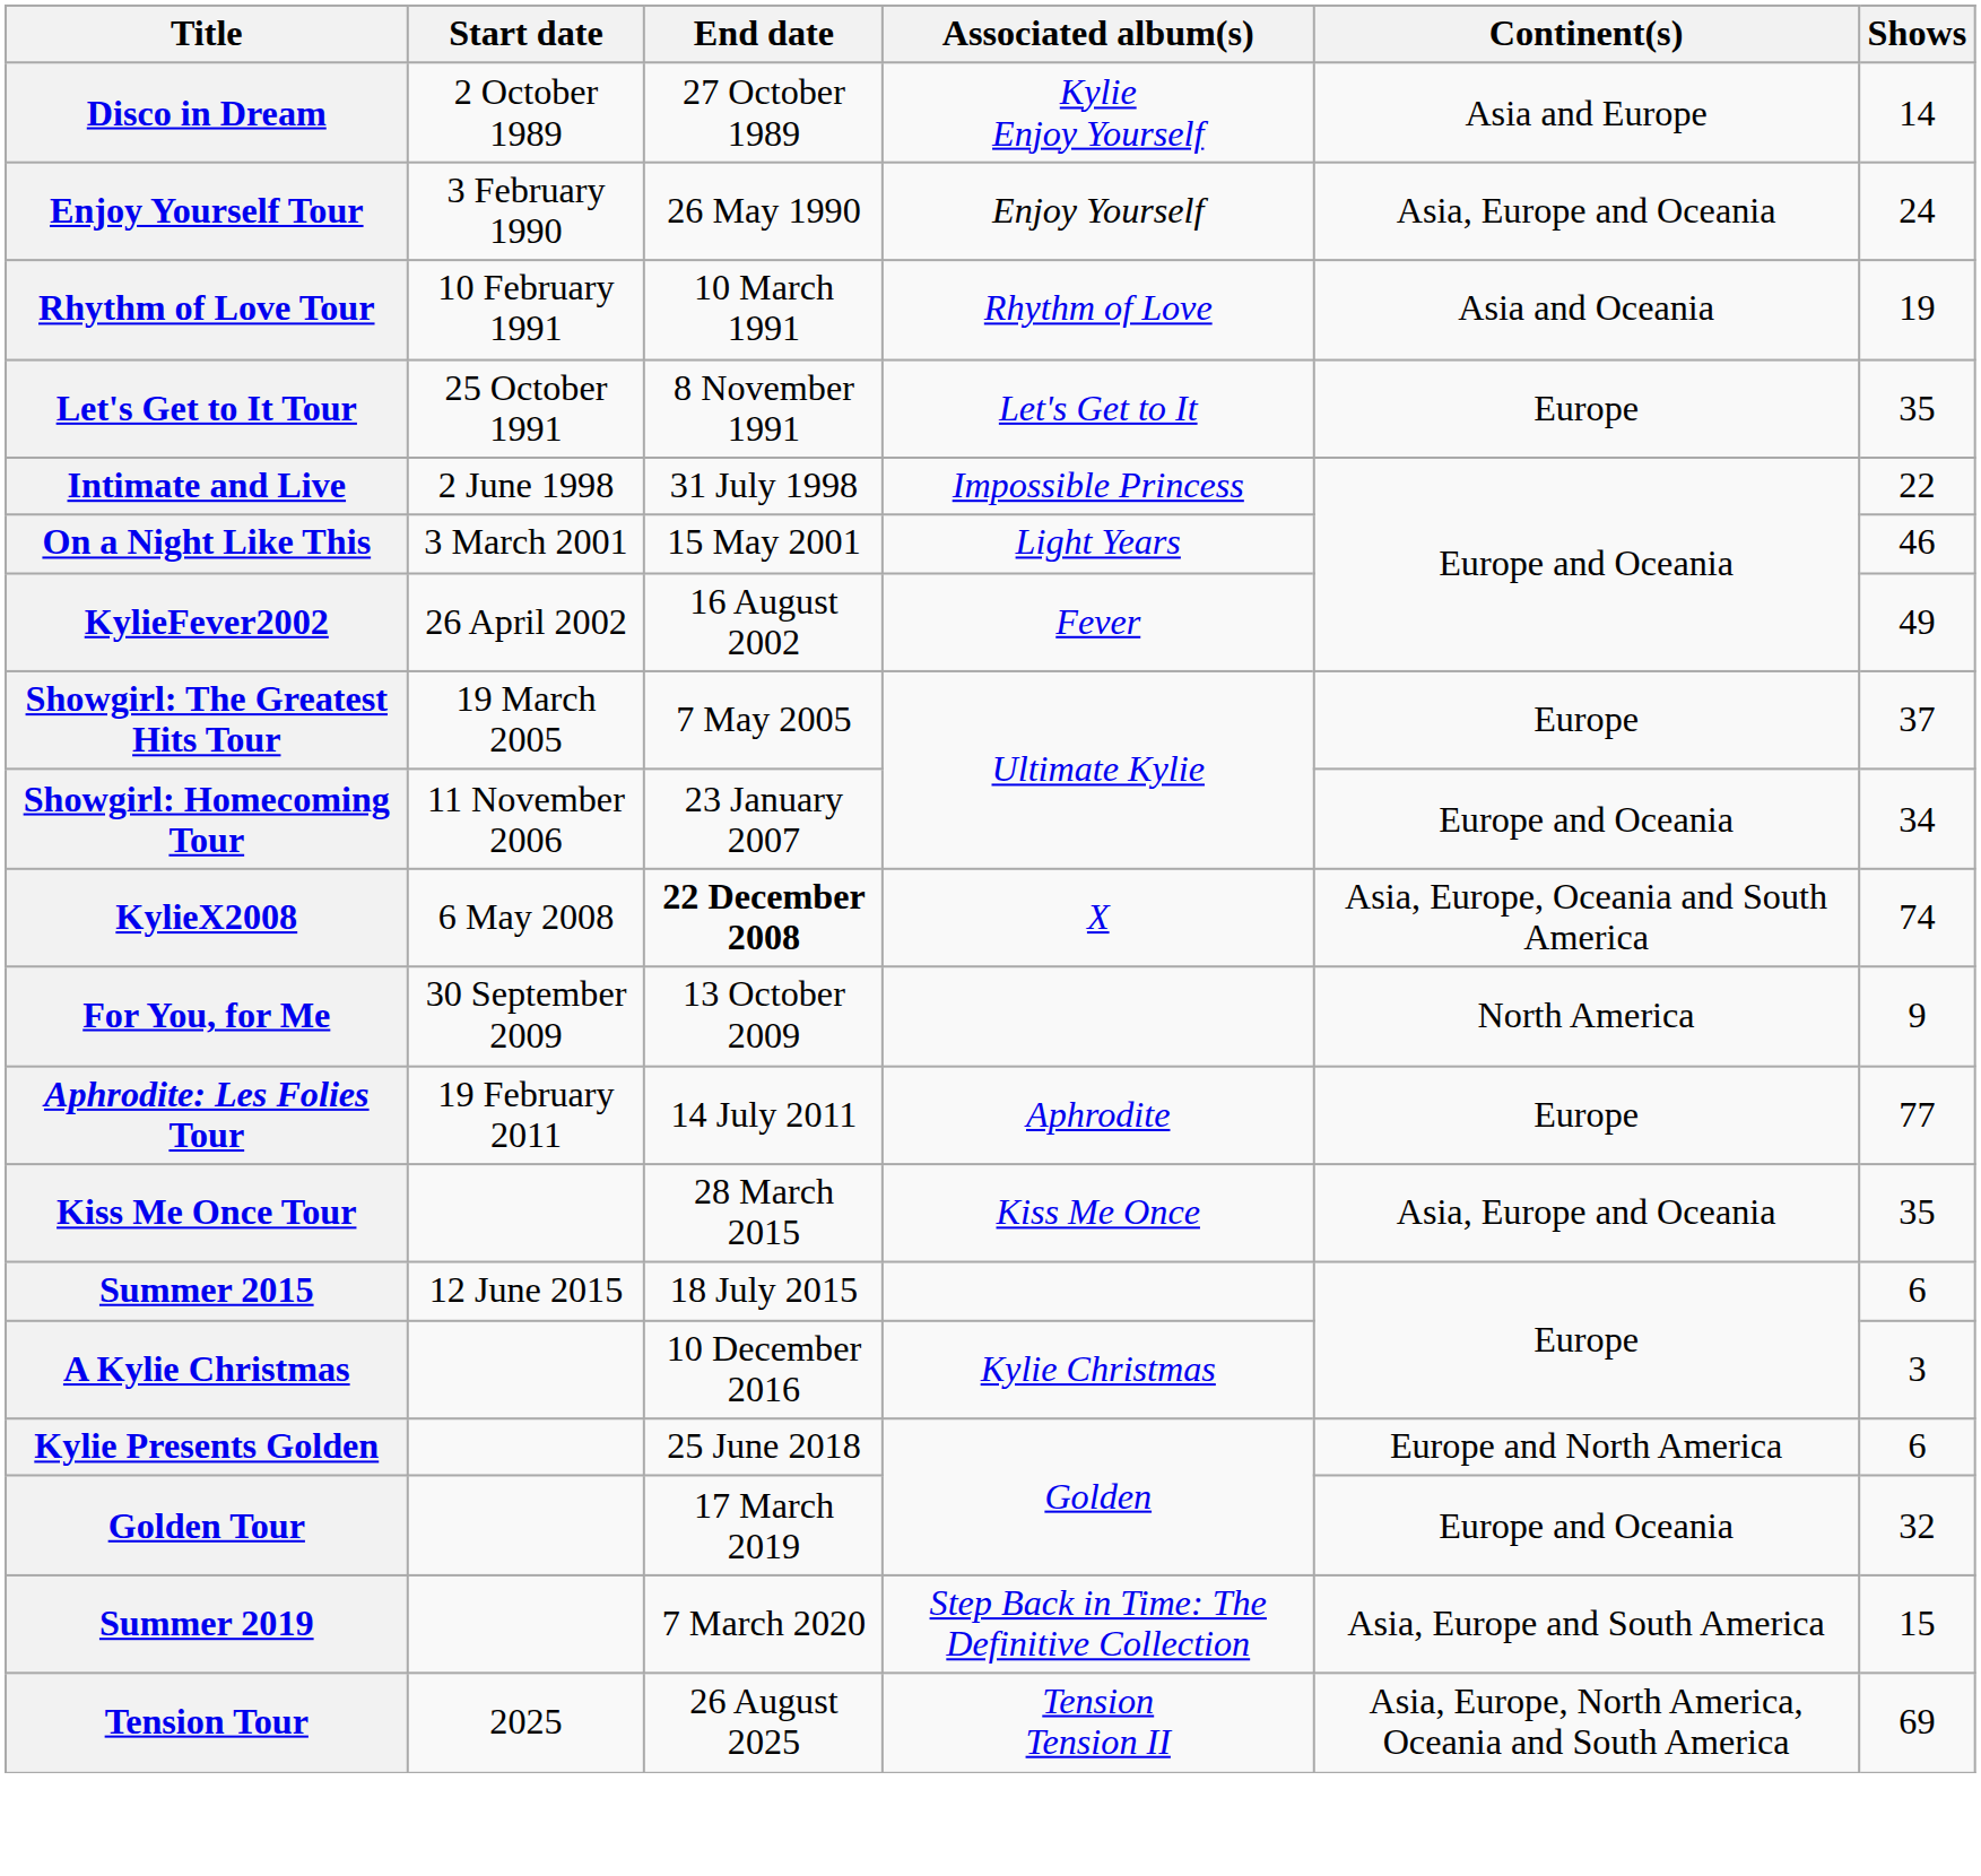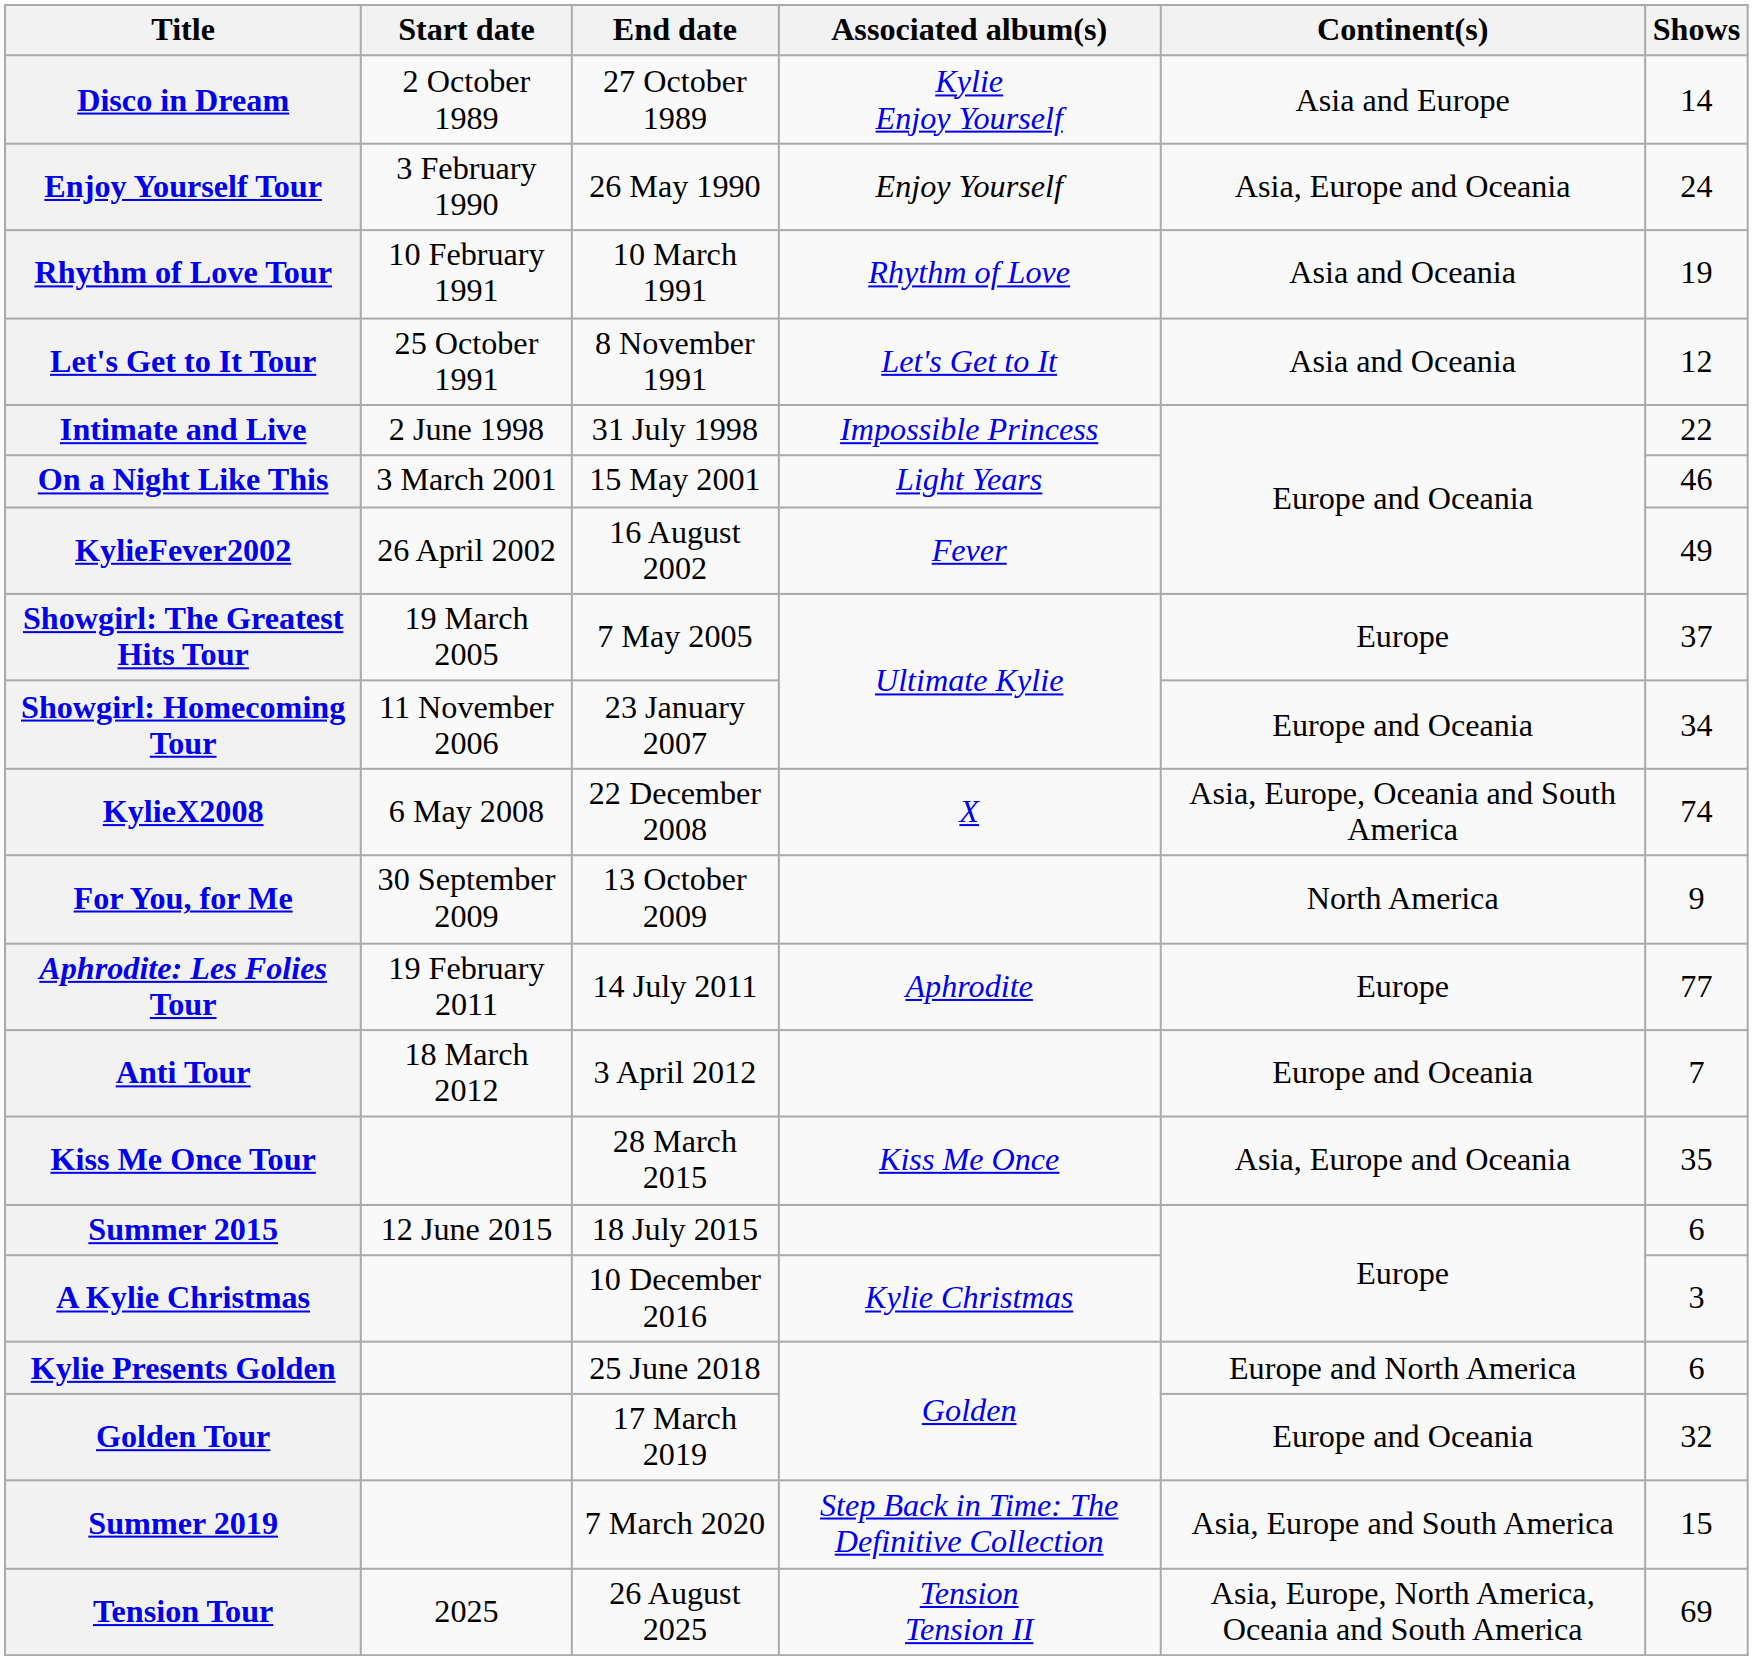 <table class="wikitable plainrowheaders" style="text-align:center">
 <tr>
 <th>Title</th>
 <th>Start date</th>
 <th>End date</th>
 <th>Associated album(s)</th>
 <th>Continent(s)</th>
 <th>Shows</th>
 </tr>
 <tr>
 <th scope="row"><a href='#'>Disco in Dream</a></th>
 <td>2 October 1989</td>
 <td>27 October 1989</td>
 <td><em><a href='#'>Kylie</a></em><br><em><a href='#'>Enjoy Yourself</a></em></td>
 <td>Asia and Europe</td>
 <td>14</td>
 </tr>
 <tr>
 <th scope="row"><a href='#'>Enjoy Yourself Tour</a></th>
 <td>3 February 1990</td>
 <td>26 May 1990</td>
 <td><em>Enjoy Yourself</em></td>
 <td>Asia, Europe and Oceania</td>
 <td>24</td>
 </tr>
 <tr>
 <th scope="row"><a href='#'>Rhythm of Love Tour</a></th>
 <td>10 February 1991</td>
 <td>10 March 1991</td>
 <td><em><a href='#'>Rhythm of Love</a></em></td>
 <td>Asia and Oceania</td>
 <td>19</td>
 </tr>
 <tr>
 <th scope="row"><a href='#'>Let's Get to It Tour</a></th>
 <td>25 October 1991</td>
 <td>8 November 1991</td>
 <td><em><a href='#'>Let's Get to It</a></em></td>
-<td>Europe</td>
-<td>35</td>
+<td>Asia and Oceania</td>
+<td>12</td>
 </tr>
 <tr>
 <th scope="row"><a href='#'>Intimate and Live</a></th>
 <td>2 June 1998</td>
 <td>31 July 1998</td>
 <td><em><a href='#'>Impossible Princess</a></em></td>
 <td rowspan=3>Europe and Oceania</td>
 <td>22</td>
 </tr>
 <tr>
 <th scope="row"><a href='#'>On a Night Like This</a></th>
 <td>3 March 2001</td>
 <td>15 May 2001</td>
 <td><em><a href='#'>Light Years</a></em></td>
 <td>46</td>
 </tr>
 <tr>
 <th scope="row"><a href='#'>KylieFever2002</a></th>
 <td>26 April 2002</td>
 <td>16 August 2002</td>
 <td><em><a href='#'>Fever</a></em></td>
 <td>49</td>
 </tr>
 <tr>
 <th scope="row"><a href='#'>Showgirl: The Greatest Hits Tour</a></th>
 <td>19 March 2005</td>
 <td>7 May 2005</td>
 <td rowspan=2><em><a href='#'>Ultimate Kylie</a></em></td>
 <td>Europe</td>
 <td>37</td>
 </tr>
 <tr>
 <th scope="row"><a href='#'>Showgirl: Homecoming Tour</a></th>
 <td>11 November 2006</td>
 <td>23 January 2007</td>
 <td>Europe and Oceania</td>
 <td>34</td>
 </tr>
 <tr>
 <th scope="row"><a href='#'>KylieX2008</a></th>
 <td>6 May 2008</td>
-<td><strong>22 December 2008</strong></td>
+<td>22 December 2008</td>
 <td><em><a href='#'>X</a></em></td>
 <td>Asia, Europe, Oceania and South America</td>
 <td>74</td>
 </tr>
 <tr>
 <th scope="row"><a href='#'>For You, for Me</a></th>
 <td>30 September 2009</td>
 <td>13 October 2009</td>
 <td></td>
 <td>North America</td>
 <td>9</td>
 </tr>
 <tr>
 <th scope="row"><a href='#'><em>Aphrodite: Les Folies</em> Tour</a></th>
 <td>19 February 2011</td>
 <td>14 July 2011</td>
 <td><em><a href='#'>Aphrodite</a></em></td>
 <td>Europe</td>
 <td>77</td>
+</tr>
+<tr>
+<th scope="row"><a href='#'>Anti Tour</a></th>
+<td>18 March 2012</td>
+<td>3 April 2012</td>
+<td></td>
+<td>Europe and Oceania</td>
+<td>7</td>
 </tr>
 <tr>
 <th scope="row"><a href='#'>Kiss Me Once Tour</a></th>
 <td></td>
 <td>28 March 2015</td>
 <td><em><a href='#'>Kiss Me Once</a></em></td>
 <td>Asia, Europe and Oceania</td>
 <td>35</td>
 </tr>
 <tr>
 <th scope=row><a href='#'>Summer 2015</a></th>
 <td>12 June 2015</td>
 <td>18 July 2015</td>
 <td></td>
 <td rowspan=2>Europe</td>
 <td>6</td>
 </tr>
 <tr>
 <th scope=row><a href='#'>A Kylie Christmas</a></th>
 <td></td>
 <td>10 December 2016</td>
 <td><em><a href='#'>Kylie Christmas</a></em></td>
 <td>3</td>
 </tr>
 <tr>
 <th scope=row><a href='#'>Kylie Presents Golden</a></th>
 <td></td>
 <td>25 June 2018</td>
 <td rowspan=2><em><a href='#'>Golden</a></em></td>
 <td>Europe and North America</td>
 <td>6</td>
 </tr>
 <tr>
 <th scope="row"><a href='#'>Golden Tour</a></th>
 <td></td>
 <td>17 March 2019</td>
 <td>Europe and Oceania</td>
 <td>32</td>
 </tr>
 <tr>
 <th scope=row><a href='#'>Summer 2019</a></th>
 <td></td>
 <td>7 March 2020</td>
 <td><em><a href='#'>Step Back in Time: The Definitive Collection</a></em></td>
 <td>Asia, Europe and South America</td>
 <td>15</td>
 </tr>
 <tr>
 <th scope=row><a href='#'>Tension Tour</a></th>
 <td> 2025</td>
 <td>26 August 2025</td>
 <td><em><a href='#'>Tension</a></em><br><em><a href='#'>Tension II</a></em></td>
 <td>Asia, Europe, North America, Oceania and South America</td>
 <td>69</td>
 </tr>
 </table>
